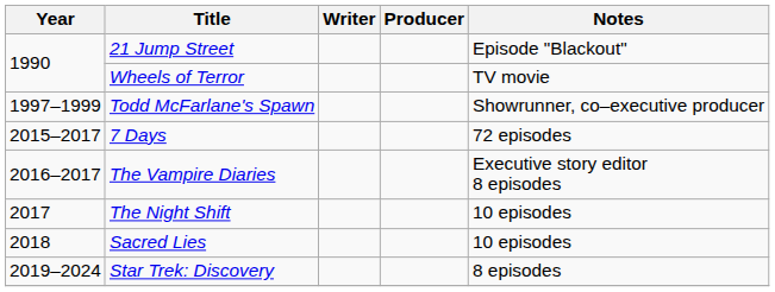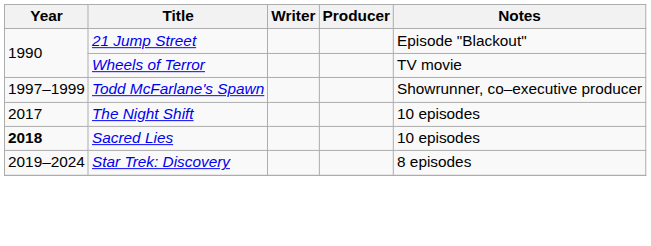 <table class="wikitable">
 <tr>
 <th>Year</th>
 <th>Title</th>
 <th>Writer</th>
 <th>Producer</th>
 <th>Notes</th>
 </tr>
 <tr>
 <td rowspan="2">1990</td>
 <td><em><a href='#'>21 Jump Street</a></em></td>
 <td></td>
 <td></td>
 <td>Episode "Blackout"</td>
 </tr>
 <tr>
 <td><em><a href='#'>Wheels of Terror</a></em></td>
 <td></td>
 <td></td>
 <td>TV movie</td>
 </tr>
 <tr>
 <td>1997–1999</td>
 <td><em><a href='#'>Todd McFarlane's Spawn</a></em></td>
 <td></td>
 <td></td>
 <td>Showrunner, co–executive producer</td>
 </tr>
 <tr>
-<td>2015–2017</td>
-<td><em><a href='#'>7 Days</a></em></td>
-<td></td>
-<td></td>
-<td>72 episodes</td>
-</tr>
-<tr>
-<td>2016–2017</td>
-<td><em><a href='#'>The Vampire Diaries</a></em></td>
-<td></td>
-<td></td>
-<td>Executive story editor<br>8 episodes</td>
-</tr>
-<tr>
 <td>2017</td>
 <td><em><a href='#'>The Night Shift</a></em></td>
 <td></td>
 <td></td>
 <td>10 episodes</td>
 </tr>
 <tr>
-<td>2018</td>
+<td><strong>2018</strong></td>
 <td><em><a href='#'>Sacred Lies</a></em></td>
 <td></td>
 <td></td>
 <td>10 episodes</td>
 </tr>
 <tr>
 <td>2019–2024</td>
 <td><em><a href='#'>Star Trek: Discovery</a></em></td>
 <td></td>
 <td></td>
 <td>8 episodes</td>
 </tr>
 <tr>
 </tr>
 </table>
